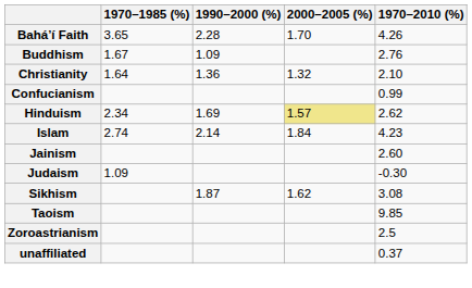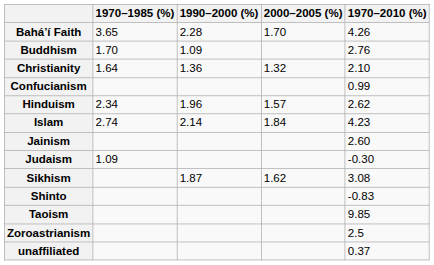 <table class="wikitable">
 <tr>
 <th></th>
 <th>1970–1985 (%)</th>
 <th>1990–2000 (%)</th>
 <th>2000–2005 (%)</th>
 <th>1970–2010 (%)</th>
 </tr>
 <tr>
 <th>Baháʼí Faith</th>
 <td>3.65</td>
 <td>2.28</td>
 <td>1.70</td>
 <td>4.26</td>
 </tr>
 <tr>
 <th>Buddhism</th>
-<td>1.67</td>
+<td>1.70</td>
 <td>1.09</td>
 <td></td>
 <td>2.76</td>
 </tr>
 <tr>
 <th>Christianity</th>
 <td>1.64</td>
 <td>1.36</td>
 <td>1.32</td>
 <td>2.10</td>
 </tr>
 <tr>
 <th>Confucianism</th>
 <td></td>
 <td></td>
 <td></td>
 <td>0.99</td>
 </tr>
 <tr>
 <th>Hinduism</th>
 <td>2.34</td>
-<td>1.69</td>
-<td style="background: khaki;">1.57</td>
+<td>1.96</td>
+<td>1.57</td>
 <td>2.62</td>
 </tr>
 <tr>
 <th>Islam</th>
 <td>2.74</td>
 <td>2.14</td>
 <td>1.84</td>
 <td>4.23</td>
 </tr>
 <tr>
 <th>Jainism</th>
 <td></td>
 <td></td>
 <td></td>
 <td>2.60</td>
 </tr>
 <tr>
 <th>Judaism</th>
 <td>1.09</td>
 <td></td>
 <td></td>
 <td>-0.30</td>
 </tr>
 <tr>
 <th>Sikhism</th>
 <td></td>
 <td>1.87</td>
 <td>1.62</td>
 <td>3.08</td>
 </tr>
 <tr>
+<th>Shinto</th>
+<td></td>
+<td></td>
+<td></td>
+<td>-0.83</td>
+</tr>
+<tr>
 <th>Taoism</th>
 <td></td>
 <td></td>
 <td></td>
 <td>9.85</td>
 </tr>
 <tr>
 <th>Zoroastrianism</th>
 <td></td>
 <td></td>
 <td></td>
 <td>2.5</td>
 </tr>
 <tr>
 <th>unaffiliated</th>
 <td></td>
 <td></td>
 <td></td>
 <td>0.37</td>
 </tr>
 </table>
